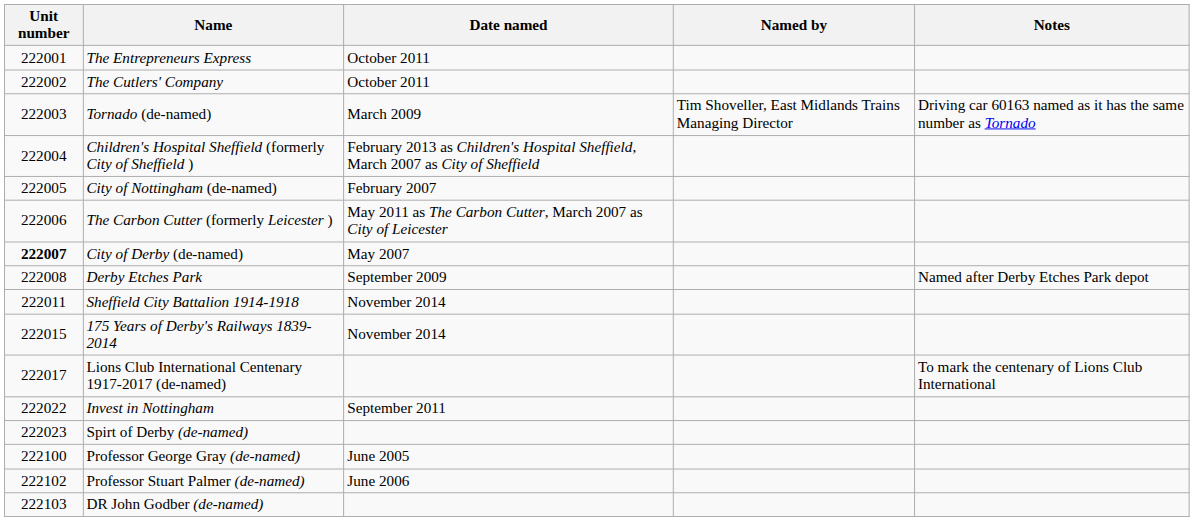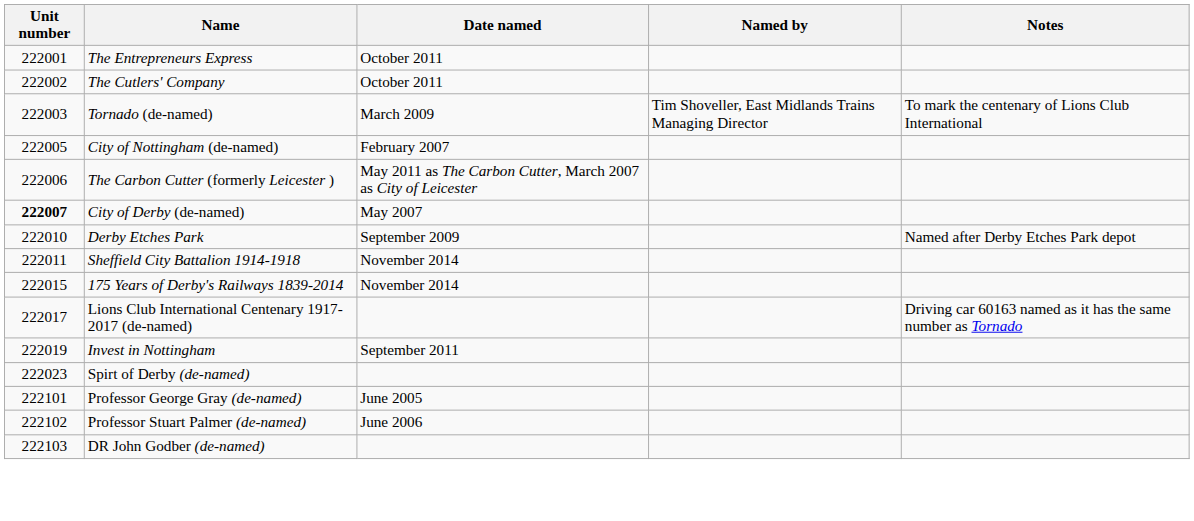 <table class="wikitable">
 <tr>
 <th>Unit number</th>
 <th>Name</th>
 <th>Date named</th>
 <th>Named by</th>
 <th>Notes</th>
 </tr>
 <tr>
 <td align=center>222001</td>
 <td><em>The Entrepreneurs Express</em></td>
 <td>October 2011</td>
 <td></td>
 <td></td>
 </tr>
 <tr>
 <td align=center>222002</td>
 <td><em>The Cutlers' Company</em></td>
 <td>October 2011</td>
 <td></td>
 <td></td>
 </tr>
 <tr>
 <td align=center>222003</td>
 <td><em>Tornado</em> (de-named)</td>
 <td>March 2009</td>
 <td>Tim Shoveller, East Midlands Trains Managing Director</td>
-<td>Driving car 60163 named as it has the same number as <a href='#'><em>Tornado</em></a></td>
-</tr>
-<tr>
-<td align=center>222004</td>
-<td><em>Children's Hospital Sheffield</em> (formerly <em>City of Sheffield</em> )</td>
-<td>February 2013 as <em>Children's Hospital Sheffield</em>, March 2007 as <em>City of Sheffield</em></td>
-<td></td>
-<td></td>
+<td>To mark the centenary of Lions Club International</td>
 </tr>
 <tr>
 <td align=center>222005</td>
 <td><em>City of Nottingham</em> (de-named)</td>
 <td>February 2007</td>
 <td></td>
 <td></td>
 </tr>
 <tr>
 <td align=center>222006</td>
 <td><em>The Carbon Cutter</em> (formerly <em>Leicester</em> )</td>
 <td>May 2011 as <em>The Carbon Cutter</em>, March 2007 as <em>City of Leicester</em></td>
 <td></td>
 <td></td>
 </tr>
 <tr>
 <td align=center><strong>222007</strong></td>
 <td><em>City of Derby</em> (de-named)</td>
 <td>May 2007</td>
 <td></td>
 <td></td>
 </tr>
 <tr>
-<td align=center>222008</td>
+<td align=center>222010</td>
 <td><em>Derby Etches Park</em></td>
 <td>September 2009</td>
 <td></td>
 <td>Named after Derby Etches Park depot</td>
 </tr>
 <tr>
 <td align=center>222011</td>
 <td><em>Sheffield City Battalion 1914-1918</em></td>
 <td>November 2014</td>
 <td></td>
 <td></td>
 </tr>
 <tr>
 <td align=center>222015</td>
 <td><em>175 Years of Derby's Railways 1839-2014</em></td>
 <td>November  2014</td>
 <td></td>
 <td></td>
 </tr>
 <tr>
 <td align=center>222017</td>
 <td>Lions Club International Centenary 1917-2017 (de-named)</td>
 <td></td>
 <td></td>
-<td>To mark the centenary of Lions Club International</td>
+<td>Driving car 60163 named as it has the same number as <a href='#'><em>Tornado</em></a></td>
 </tr>
 <tr>
-<td align=center>222022</td>
+<td align=center>222019</td>
 <td><em>Invest in Nottingham<strong></td>
 <td>September 2011</td>
 <td></td>
 <td></td>
 </tr>
 <tr>
 <td align=center>222023</td>
 <td></em>Spirt of Derby<em> (de-named)</td>
 <td></td>
 <td></td>
 <td></td>
 </tr>
 <tr>
-<td align=center>222100</td>
+<td align=center>222101</td>
 <td></em>Professor George Gray<em> (de-named)</td>
 <td>June 2005</td>
 <td></td>
 <td></td>
 </tr>
 <tr>
 <td align=center>222102</td>
 <td></em>Professor Stuart Palmer<em> (de-named)</td>
 <td>June 2006</td>
 <td></td>
 <td></td>
 </tr>
 <tr>
 <td align=center>222103</td>
 <td></em>DR John Godber<em> (de-named)</td>
 <td></td>
 <td></td>
 <td></td>
 </tr>
 </table>
